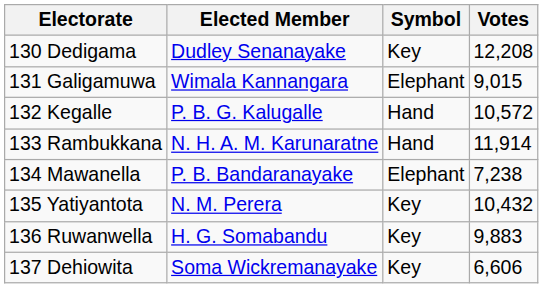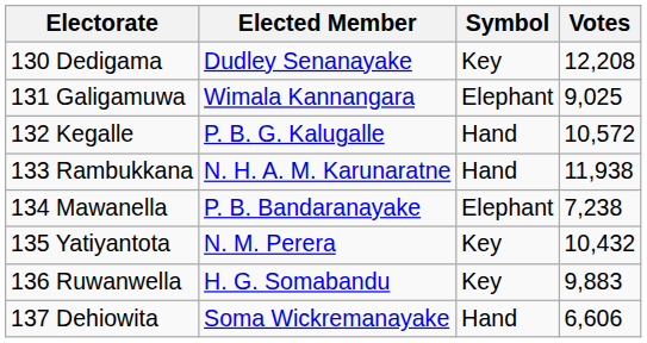 <table class="wikitable" border="1">
 <tr>
 <th>Electorate</th>
 <th>Elected Member</th>
 <th>Symbol</th>
 <th>Votes</th>
 </tr>
 <tr>
 <td>130 Dedigama</td>
 <td><a href='#'>Dudley Senanayake</a></td>
 <td>Key</td>
 <td>12,208</td>
 </tr>
 <tr>
 <td>131 Galigamuwa</td>
 <td><a href='#'>Wimala Kannangara</a></td>
 <td>Elephant</td>
-<td>9,015</td>
+<td>9,025</td>
 </tr>
 <tr>
 <td>132 Kegalle</td>
 <td><a href='#'>P. B. G. Kalugalle</a></td>
 <td>Hand</td>
 <td>10,572</td>
 </tr>
 <tr>
 <td>133 Rambukkana</td>
 <td><a href='#'>N. H. A. M. Karunaratne</a></td>
 <td>Hand</td>
-<td>11,914</td>
+<td>11,938</td>
 </tr>
 <tr>
 <td>134 Mawanella</td>
 <td><a href='#'>P. B. Bandaranayake</a></td>
 <td>Elephant</td>
 <td>7,238</td>
 </tr>
 <tr>
 <td>135 Yatiyantota</td>
 <td><a href='#'>N. M. Perera</a></td>
 <td>Key</td>
 <td>10,432</td>
 </tr>
 <tr>
 <td>136 Ruwanwella</td>
 <td><a href='#'>H. G. Somabandu</a></td>
 <td>Key</td>
 <td>9,883</td>
 </tr>
 <tr>
 <td>137 Dehiowita</td>
 <td><a href='#'>Soma Wickremanayake</a></td>
-<td>Key</td>
+<td>Hand</td>
 <td>6,606</td>
 </tr>
 </table>
